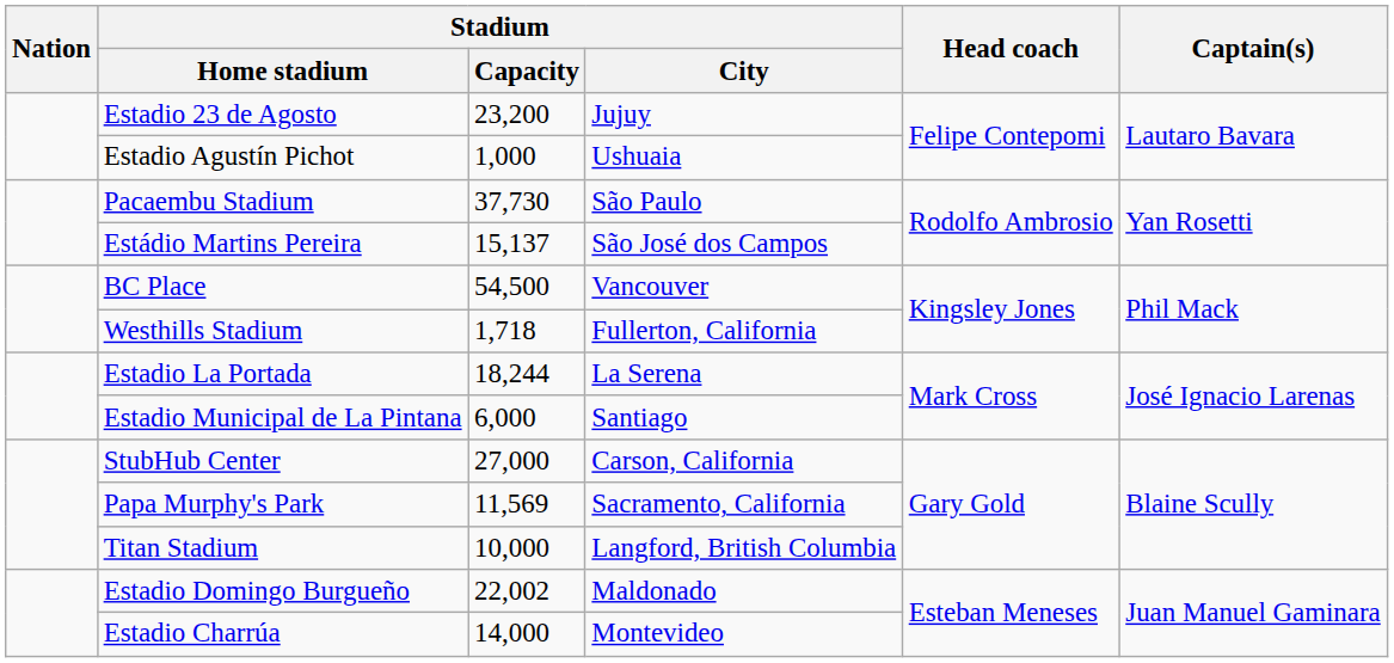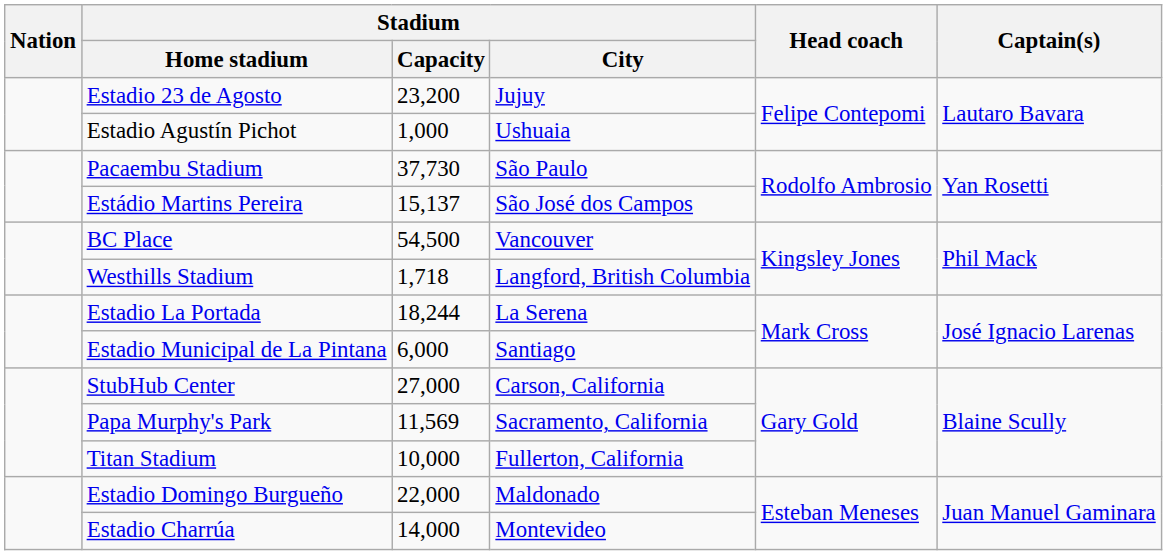 <table class="wikitable">
 <tr>
 <th rowspan="2">Nation</th>
 <th colspan="3">Stadium</th>
 <th rowspan="2">Head coach</th>
 <th rowspan="2">Captain(s)</th>
 </tr>
 <tr>
 <th>Home stadium</th>
 <th>Capacity</th>
 <th>City</th>
 </tr>
 <tr>
 <td rowspan=2></td>
 <td><a href='#'>Estadio 23 de Agosto</a></td>
 <td>23,200</td>
 <td><a href='#'>Jujuy</a></td>
 <td rowspan=2> <a href='#'>Felipe Contepomi</a></td>
 <td rowspan=2><a href='#'>Lautaro Bavara</a></td>
 </tr>
 <tr>
 <td>Estadio Agustín Pichot</td>
 <td>1,000</td>
 <td><a href='#'>Ushuaia</a></td>
 </tr>
 <tr>
 <td rowspan=2></td>
 <td><a href='#'>Pacaembu Stadium</a></td>
 <td>37,730</td>
 <td><a href='#'>São Paulo</a></td>
 <td rowspan=2> <a href='#'>Rodolfo Ambrosio</a></td>
 <td rowspan=2><a href='#'>Yan Rosetti</a></td>
 </tr>
 <tr>
 <td><a href='#'>Estádio Martins Pereira</a></td>
 <td>15,137</td>
 <td><a href='#'>São José dos Campos</a></td>
 </tr>
 <tr>
 <td rowspan=2></td>
 <td><a href='#'>BC Place</a></td>
 <td>54,500</td>
 <td><a href='#'>Vancouver</a></td>
 <td rowspan=2> <a href='#'>Kingsley Jones</a></td>
 <td rowspan=2><a href='#'>Phil Mack</a></td>
 </tr>
 <tr>
 <td><a href='#'>Westhills Stadium</a></td>
 <td>1,718</td>
-<td><a href='#'>Fullerton, California</a></td>
+<td><a href='#'>Langford, British Columbia</a></td>
 </tr>
 <tr>
 <td rowspan=2></td>
 <td><a href='#'>Estadio La Portada</a></td>
 <td>18,244</td>
 <td><a href='#'>La Serena</a></td>
 <td rowspan=2> <a href='#'>Mark Cross</a></td>
 <td rowspan=2><a href='#'>José Ignacio Larenas</a></td>
 </tr>
 <tr>
 <td><a href='#'>Estadio Municipal de La Pintana</a></td>
 <td>6,000</td>
 <td><a href='#'>Santiago</a></td>
 </tr>
 <tr>
 <td rowspan=3></td>
 <td><a href='#'>StubHub Center</a></td>
 <td>27,000</td>
 <td><a href='#'>Carson, California</a></td>
 <td rowspan=3> <a href='#'>Gary Gold</a></td>
 <td rowspan=3><a href='#'>Blaine Scully</a></td>
 </tr>
 <tr>
 <td><a href='#'>Papa Murphy's Park</a></td>
 <td>11,569</td>
 <td><a href='#'>Sacramento, California</a></td>
 </tr>
 <tr>
 <td><a href='#'>Titan Stadium</a></td>
 <td>10,000</td>
-<td><a href='#'>Langford, British Columbia</a></td>
+<td><a href='#'>Fullerton, California</a></td>
 </tr>
 <tr>
 <td rowspan=2></td>
 <td><a href='#'>Estadio Domingo Burgueño</a></td>
-<td>22,002</td>
+<td>22,000</td>
 <td><a href='#'>Maldonado</a></td>
 <td rowspan=2> <a href='#'>Esteban Meneses</a></td>
 <td rowspan=2><a href='#'>Juan Manuel Gaminara</a></td>
 </tr>
 <tr>
 <td><a href='#'>Estadio Charrúa</a></td>
 <td>14,000</td>
 <td><a href='#'>Montevideo</a></td>
 </tr>
 </table>
